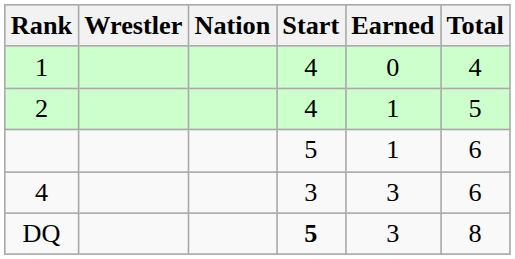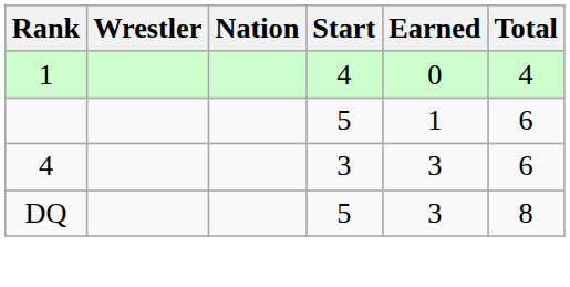 <table class="wikitable sortable" style="text-align:center;">
 <tr>
 <th>Rank</th>
 <th>Wrestler</th>
 <th>Nation</th>
 <th>Start</th>
 <th>Earned</th>
 <th>Total</th>
 </tr>
 <tr style="background:#cfc;">
 <td>1</td>
 <td align=left></td>
 <td align=left></td>
 <td>4</td>
 <td>0</td>
 <td>4</td>
-</tr>
-<tr style="background:#cfc;">
-<td>2</td>
-<td align=left></td>
-<td align=left></td>
-<td>4</td>
-<td>1</td>
-<td>5</td>
 </tr>
 <tr>
 <td></td>
 <td align=left></td>
 <td align=left></td>
 <td>5</td>
 <td>1</td>
 <td>6</td>
 </tr>
 <tr>
 <td>4</td>
 <td align=left></td>
 <td align=left></td>
 <td>3</td>
 <td>3</td>
 <td>6</td>
 </tr>
 <tr>
 <td>DQ</td>
 <td align=left></td>
 <td align=left></td>
-<td><strong>5</strong></td>
+<td>5</td>
 <td>3</td>
 <td>8</td>
 </tr>
 </table>
